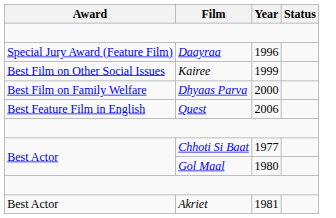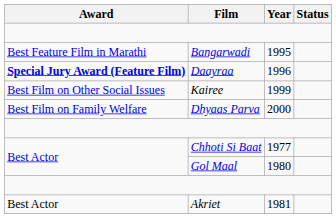 <table class="wikitable">
 <tr>
 <th>Award</th>
 <th>Film</th>
 <th>Year</th>
 <th>Status</th>
 </tr>
 <tr>
 <td colspan="4"><br></td>
 </tr>
 <tr>
-<td><a href='#'>Special Jury Award (Feature Film)</a></td>
+<td><a href='#'>Best Feature Film in Marathi</a></td>
+<td><em><a href='#'>Bangarwadi</a></em></td>
+<td>1995</td>
+<td></td>
+</tr>
+<tr>
+<td><strong><a href='#'>Special Jury Award (Feature Film)</a></strong></td>
 <td><em><a href='#'>Daayraa</a></em></td>
 <td>1996</td>
 <td></td>
 </tr>
 <tr>
 <td><a href='#'>Best Film on Other Social Issues</a></td>
 <td><em>Kairee</em></td>
 <td>1999</td>
 <td></td>
 </tr>
 <tr>
 <td><a href='#'>Best Film on Family Welfare</a></td>
 <td><em><a href='#'>Dhyaas Parva</a></em></td>
 <td>2000</td>
-<td></td>
-</tr>
-<tr>
-<td><a href='#'>Best Feature Film in English</a></td>
-<td><a href='#'><em>Quest</em></a></td>
-<td>2006</td>
 <td></td>
 </tr>
 <tr>
 <td colspan="4"><br></td>
 </tr>
 <tr>
 <td rowspan="2"><a href='#'>Best Actor</a></td>
 <td><em><a href='#'>Chhoti Si Baat</a></em></td>
 <td>1977</td>
 <td></td>
 </tr>
 <tr>
 <td><em><a href='#'>Gol Maal</a></em></td>
 <td>1980</td>
 <td></td>
 </tr>
 <tr>
 <td colspan="4"><br></td>
 </tr>
 <tr>
 <td>Best Actor</td>
 <td><em>Akriet</em></td>
 <td>1981</td>
 <td></td>
 </tr>
 </table>
